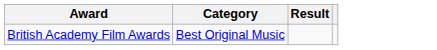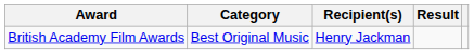 <table class="wikitable" width="">
 <tr>
 <th>Award</th>
 <th>Category</th>
+<th>Recipient(s)</th>
 <th>Result</th>
 <th></th>
 </tr>
 <tr>
 <td><a href='#'>British Academy Film Awards</a></td>
 <td><a href='#'>Best Original Music</a></td>
+<td><a href='#'>Henry Jackman</a></td>
 <td></td>
 <td></td>
 </tr>
 </table>
